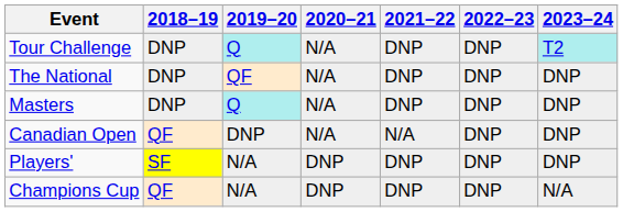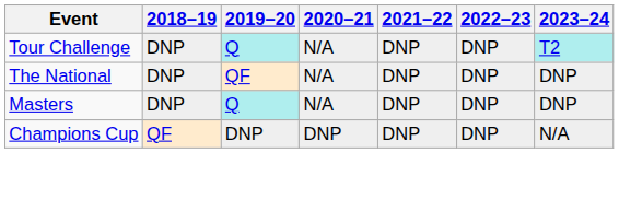 <table class="wikitable" border="1">
 <tr>
 <th>Event</th>
 <th><a href='#'>2018–19</a></th>
 <th><a href='#'>2019–20</a></th>
 <th><a href='#'>2020–21</a></th>
 <th><a href='#'>2021–22</a></th>
 <th><a href='#'>2022–23</a></th>
 <th><a href='#'>2023–24</a></th>
 </tr>
 <tr>
 <td><a href='#'>Tour Challenge</a></td>
 <td style="background:#EFEFEF;">DNP</td>
 <td style="background:#afeeee;"><a href='#'>Q</a></td>
 <td style="background:#EFEFEF;">N/A</td>
 <td style="background:#EFEFEF;">DNP</td>
 <td style="background:#EFEFEF;">DNP</td>
 <td style="background:#afeeee;"><a href='#'>T2</a></td>
 </tr>
 <tr>
 <td><a href='#'>The National</a></td>
 <td style="background:#EFEFEF;">DNP</td>
 <td style="background:#ffebcd;"><a href='#'>QF</a></td>
 <td style="background:#EFEFEF;">N/A</td>
 <td style="background:#EFEFEF;">DNP</td>
 <td style="background:#EFEFEF;">DNP</td>
 <td style="background:#EFEFEF;">DNP</td>
 </tr>
 <tr>
 <td><a href='#'>Masters</a></td>
 <td style="background:#EFEFEF;">DNP</td>
 <td style="background:#afeeee;"><a href='#'>Q</a></td>
 <td style="background:#EFEFEF;">N/A</td>
 <td style="background:#EFEFEF;">DNP</td>
 <td style="background:#EFEFEF;">DNP</td>
 <td style="background:#EFEFEF;">DNP</td>
 </tr>
 <tr>
-<td><a href='#'>Canadian Open</a></td>
+<td><a href='#'>Champions Cup</a></td>
 <td style="background:#ffebcd;"><a href='#'>QF</a></td>
 <td style="background:#EFEFEF;">DNP</td>
-<td style="background:#EFEFEF;">N/A</td>
-<td style="background:#EFEFEF;">N/A</td>
-<td style="background:#EFEFEF;">DNP</td>
-<td style="background:#EFEFEF;">DNP</td>
-</tr>
-<tr>
-<td><a href='#'>Players'</a></td>
-<td style="background:yellow;"><a href='#'>SF</a></td>
-<td style="background:#EFEFEF;">N/A</td>
-<td style="background:#EFEFEF;">DNP</td>
-<td style="background:#EFEFEF;">DNP</td>
-<td style="background:#EFEFEF;">DNP</td>
-<td style="background:#EFEFEF;">DNP</td>
-</tr>
-<tr>
-<td><a href='#'>Champions Cup</a></td>
-<td style="background:#ffebcd;"><a href='#'>QF</a></td>
-<td style="background:#EFEFEF;">N/A</td>
 <td style="background:#EFEFEF;">DNP</td>
 <td style="background:#EFEFEF;">DNP</td>
 <td style="background:#EFEFEF;">DNP</td>
 <td style="background:#EFEFEF;">N/A</td>
 </tr>
 </table>
